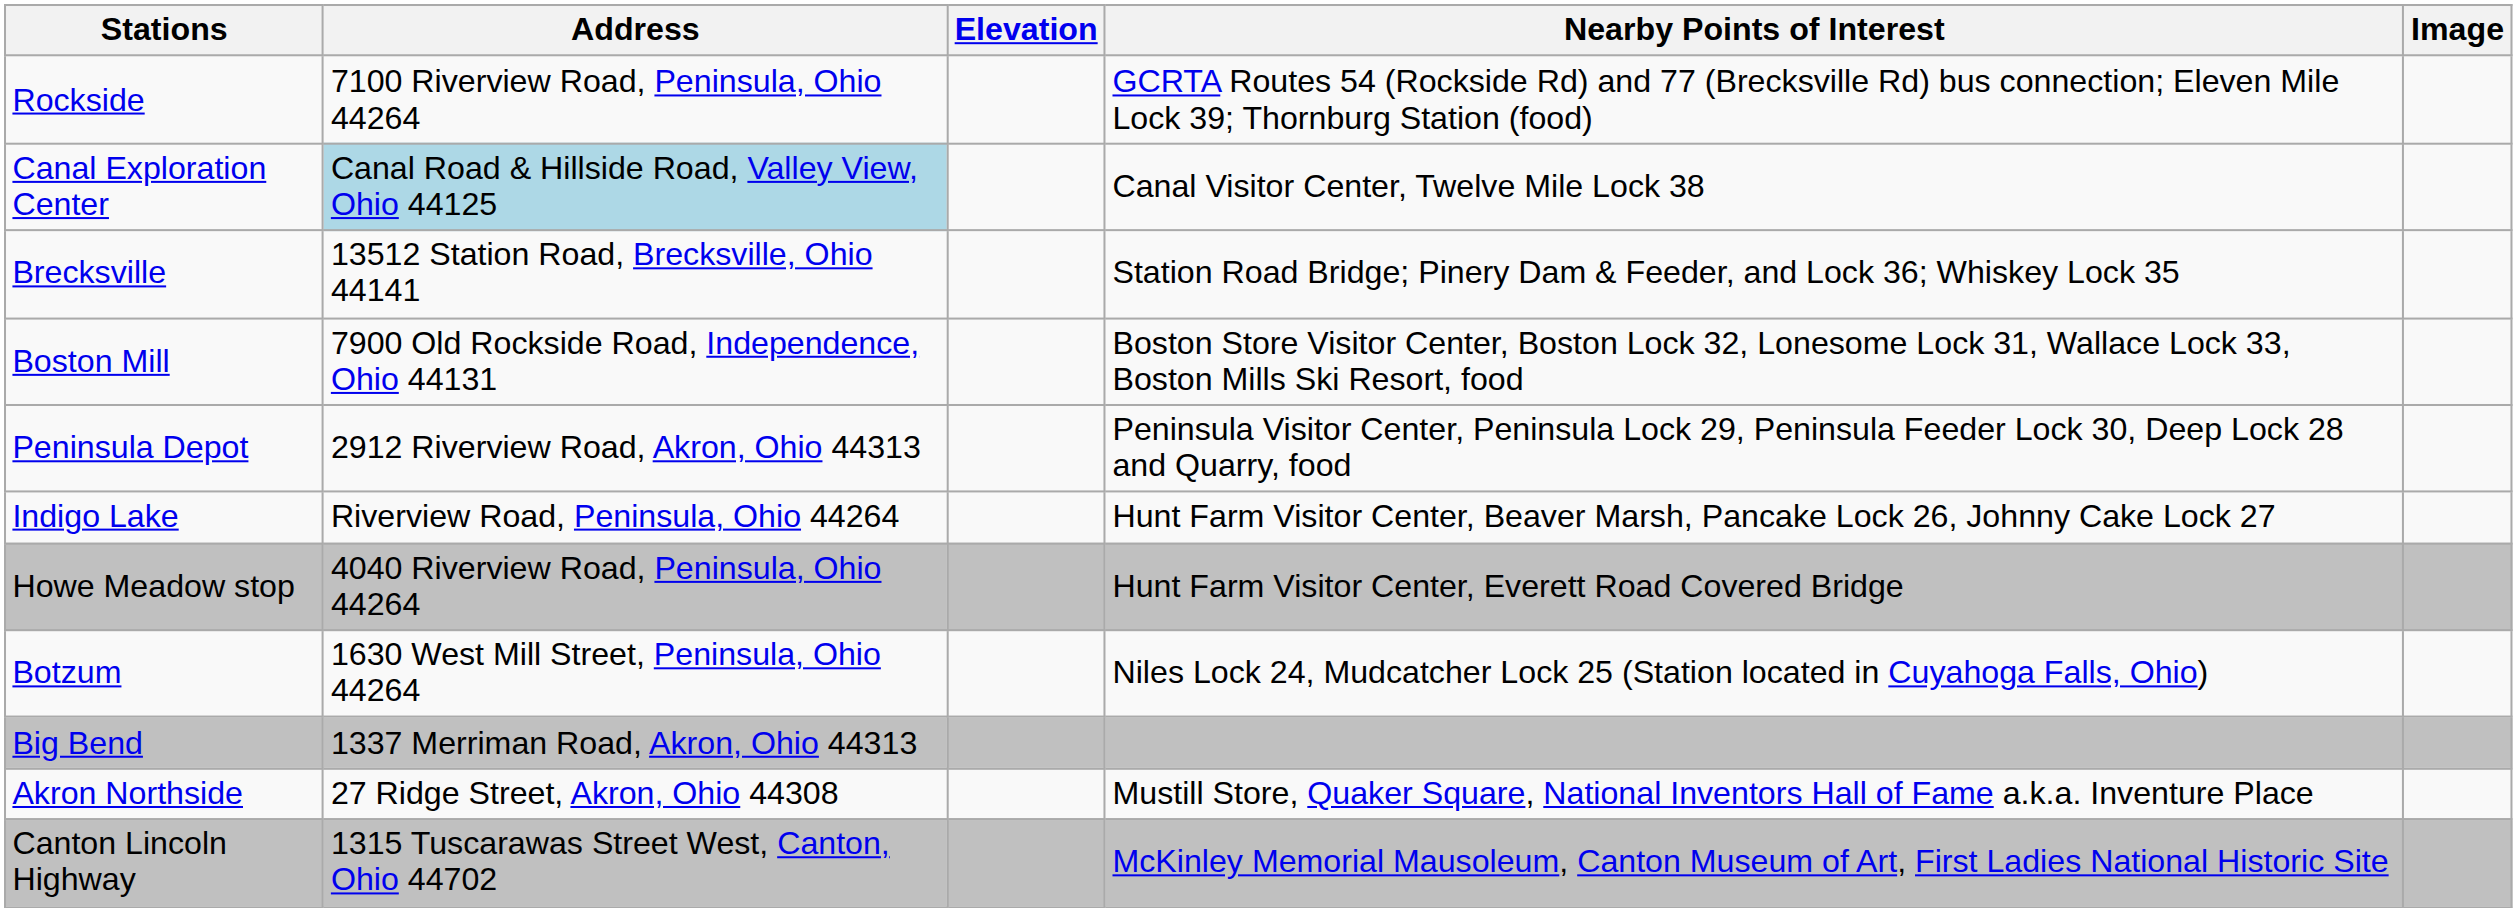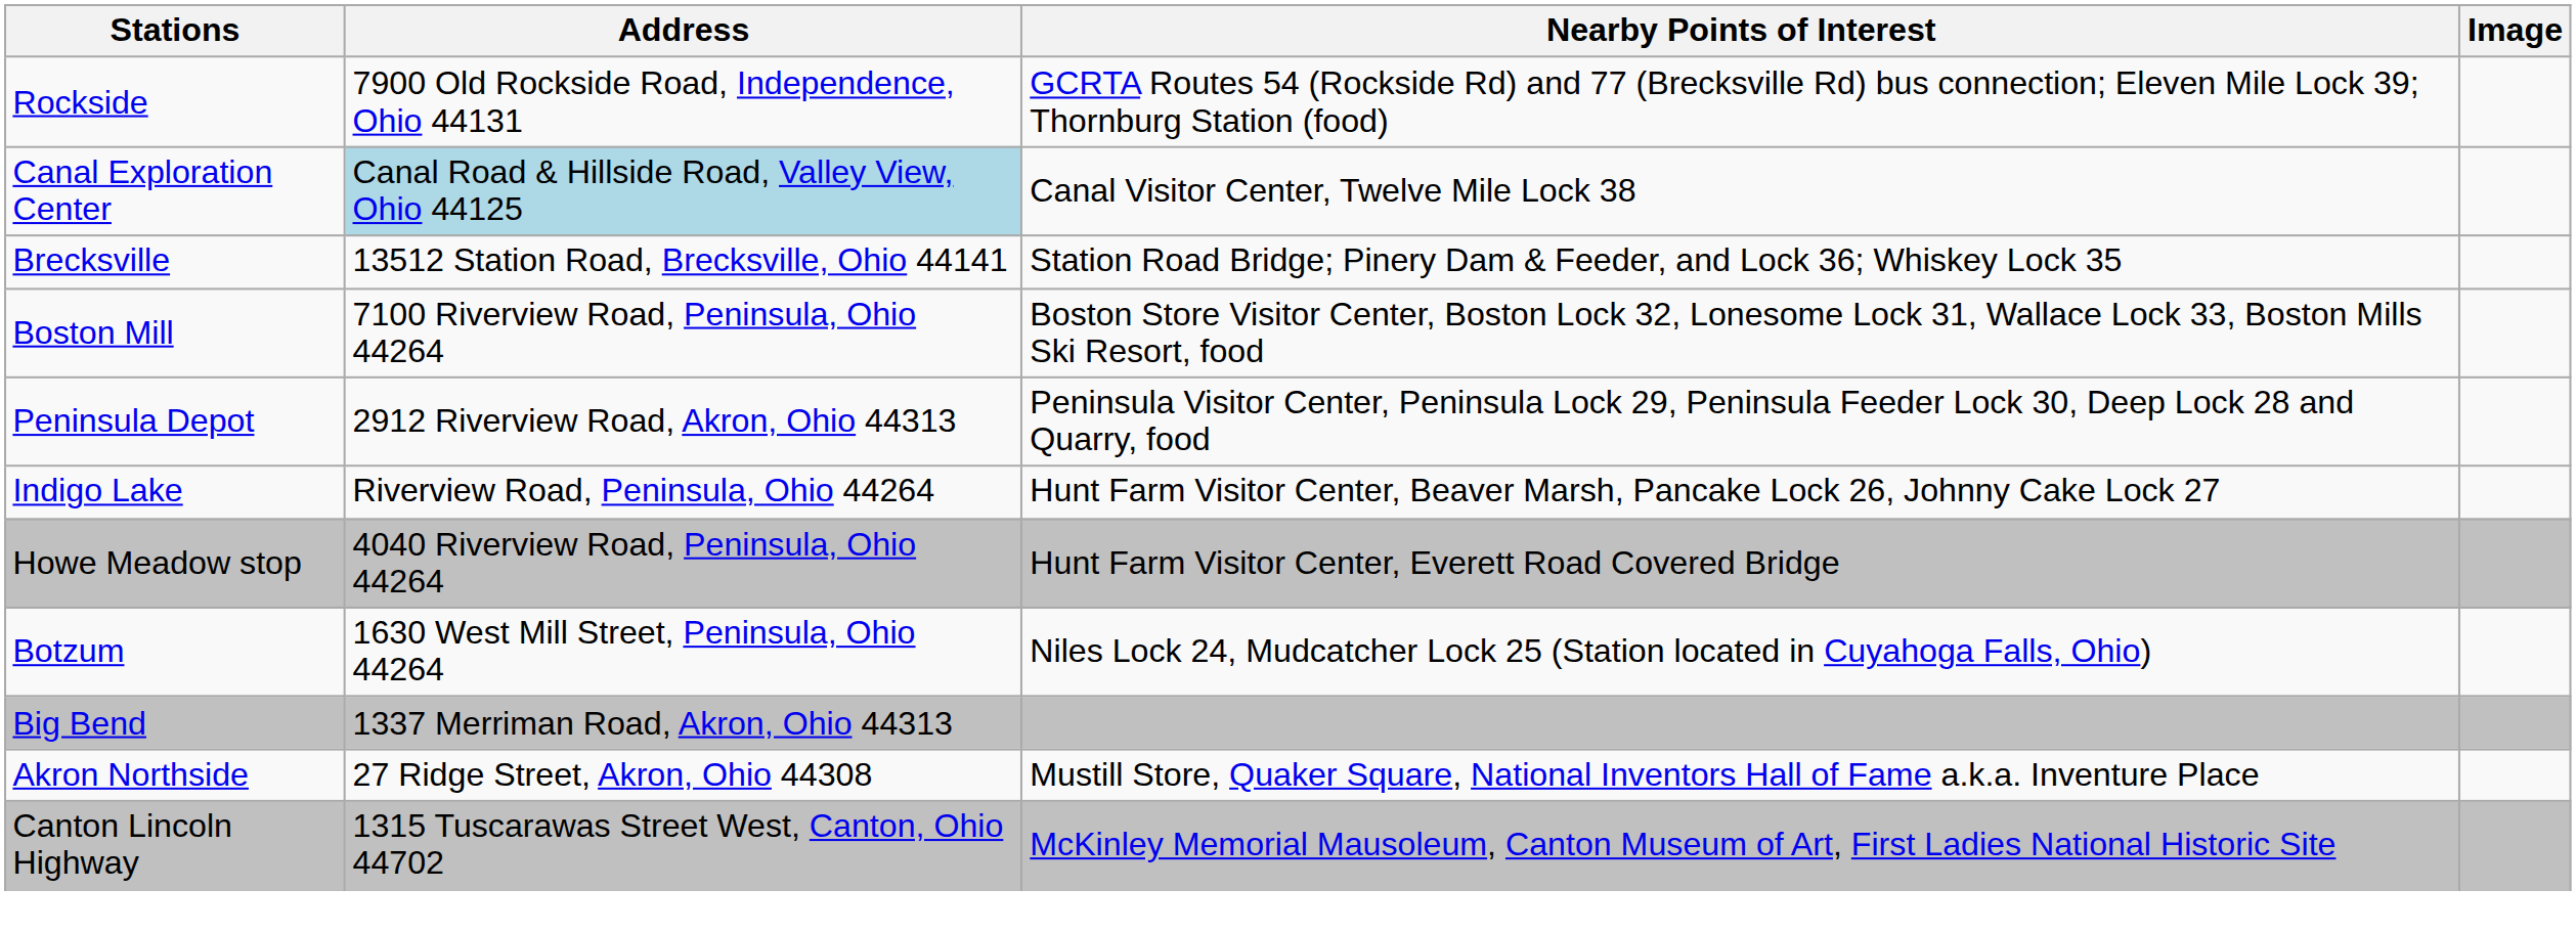 <table class="wikitable sortable">
 <tr>
 <th>Stations<br></th>
 <th>Address<br></th>
-<th><a href='#'>Elevation</a></th>
 <th class=unsortable>Nearby Points of Interest</th>
 <th class=unsortable>Image</th>
 </tr>
 <tr |>
 <td><a href='#'>Rockside</a></td>
-<td>7100 Riverview Road, <a href='#'>Peninsula, Ohio</a>  44264</td>
-<td></td>
+<td>7900 Old Rockside Road, <a href='#'>Independence, Ohio</a>  44131</td>
 <td><a href='#'>GCRTA</a> Routes 54 (Rockside Rd) and 77 (Brecksville Rd) bus connection; Eleven Mile Lock 39; Thornburg Station (food)</td>
 <td></td>
 </tr>
 <tr |>
 <td><a href='#'>Canal Exploration Center</a></td>
 <td style="background: lightblue;">Canal Road & Hillside Road, <a href='#'>Valley View, Ohio</a>  44125</td>
-<td></td>
 <td>Canal Visitor Center, Twelve Mile Lock 38</td>
 <td></td>
 </tr>
 <tr |>
 <td><a href='#'>Brecksville</a></td>
 <td>13512 Station Road, <a href='#'>Brecksville, Ohio</a>  44141</td>
-<td></td>
 <td>Station Road Bridge; Pinery Dam & Feeder, and Lock 36; Whiskey Lock 35</td>
 <td></td>
 </tr>
 <tr |>
 <td><a href='#'>Boston Mill</a></td>
-<td>7900 Old Rockside Road, <a href='#'>Independence, Ohio</a>  44131</td>
-<td></td>
+<td>7100 Riverview Road, <a href='#'>Peninsula, Ohio</a>  44264</td>
 <td>Boston Store Visitor Center, Boston Lock 32, Lonesome Lock 31, Wallace Lock 33, Boston Mills Ski Resort, food</td>
 <td></td>
 </tr>
 <tr |>
 <td><a href='#'>Peninsula Depot</a></td>
 <td>2912 Riverview Road, <a href='#'>Akron, Ohio</a>  44313</td>
-<td></td>
 <td>Peninsula Visitor Center, Peninsula Lock 29, Peninsula Feeder Lock 30, Deep Lock 28 and Quarry, food</td>
 <td></td>
 </tr>
 <tr |>
 <td><a href='#'>Indigo Lake</a></td>
 <td>Riverview Road, <a href='#'>Peninsula, Ohio</a>  44264 </td>
-<td></td>
 <td>Hunt Farm Visitor Center, Beaver Marsh, Pancake Lock 26, Johnny Cake Lock 27</td>
 <td></td>
 </tr>
 <tr |>
 <td style="background-color:silver">Howe Meadow stop</td>
 <td style="background-color:silver">4040 Riverview Road, <a href='#'>Peninsula, Ohio</a>  44264</td>
-<td style="background-color:silver"></td>
 <td style="background-color:silver">Hunt Farm Visitor Center, Everett Road Covered Bridge</td>
 <td style="background-color:silver"></td>
 </tr>
 <tr |>
 <td><a href='#'>Botzum</a></td>
 <td>1630 West Mill Street, <a href='#'>Peninsula, Ohio</a>  44264</td>
-<td></td>
 <td>Niles Lock 24, Mudcatcher Lock 25 (Station located in <a href='#'>Cuyahoga Falls, Ohio</a>)</td>
 <td></td>
 </tr>
 <tr |>
 <td style="background-color:silver"><a href='#'>Big Bend</a></td>
 <td style="background-color:silver">1337 Merriman Road, <a href='#'>Akron, Ohio</a>  44313</td>
 <td style="background-color:silver"></td>
 <td style="background-color:silver"></td>
-<td style="background-color:silver"></td>
 </tr>
 <tr |>
 <td><a href='#'>Akron Northside</a></td>
 <td>27 Ridge Street, <a href='#'>Akron, Ohio</a>  44308</td>
-<td></td>
 <td>Mustill Store, <a href='#'>Quaker Square</a>, <a href='#'>National Inventors Hall of Fame</a> a.k.a. Inventure Place</td>
 <td></td>
 </tr>
 <tr |>
 <td style="background-color:silver">Canton Lincoln Highway</td>
 <td style="background-color:silver">1315 Tuscarawas Street West, <a href='#'>Canton, Ohio</a>  44702</td>
-<td style="background-color:silver"></td>
 <td style="background-color:silver"><a href='#'>McKinley Memorial Mausoleum</a>, <a href='#'>Canton Museum of Art</a>, <a href='#'>First Ladies National Historic Site</a></td>
 <td style="background-color:silver"></td>
 </tr>
 </table>
